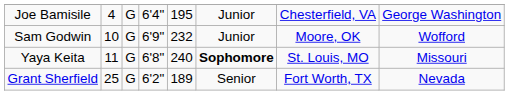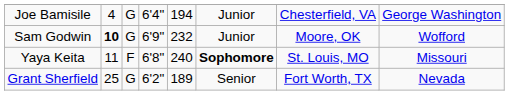 <table class="wikitable sortable" style="text-align: center">
 <tr align=center>
 </tr>
 <tr>
 <td>Joe Bamisile</td>
 <td>4</td>
 <td>G</td>
 <td>6'4"</td>
-<td>195</td>
+<td>194</td>
 <td>Junior</td>
 <td><a href='#'>Chesterfield, VA</a></td>
 <td><a href='#'>George Washington</a></td>
 </tr>
 <tr>
 <td>Sam Godwin</td>
-<td>10</td>
+<td><strong>10</strong></td>
 <td>G</td>
 <td>6'9"</td>
 <td>232</td>
 <td>Junior</td>
 <td><a href='#'>Moore, OK</a></td>
 <td><a href='#'>Wofford</a></td>
 </tr>
 <tr>
 <td>Yaya Keita</td>
 <td>11</td>
-<td>G</td>
+<td>F</td>
 <td>6'8"</td>
 <td>240</td>
 <td><strong>Sophomore</strong></td>
 <td><a href='#'>St. Louis, MO</a></td>
 <td><a href='#'>Missouri</a></td>
 </tr>
 <tr>
 <td><a href='#'>Grant Sherfield</a></td>
 <td>25</td>
 <td>G</td>
 <td>6'2"</td>
 <td>189</td>
 <td>Senior</td>
 <td><a href='#'>Fort Worth, TX</a></td>
 <td><a href='#'>Nevada</a></td>
 </tr>
 </table>
